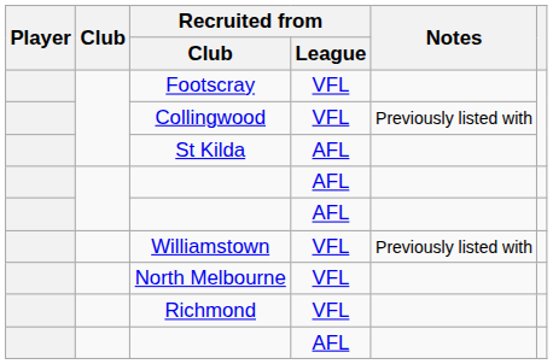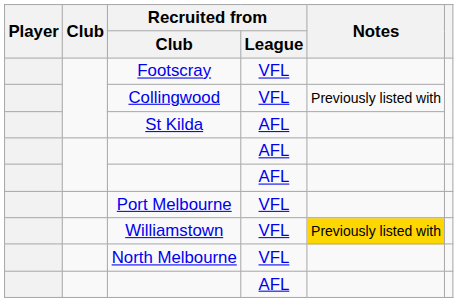 <table class="wikitable sortable plainrowheaders" style="text-align:center;">
 <tr>
 <th rowspan=2>Player</th>
 <th rowspan=2>Club</th>
 <th colspan=2>Recruited from</th>
 <th rowspan=2>Notes</th>
 <th rowspan=2 class="unsortable"></th>
 </tr>
 <tr>
 <th>Club</th>
 <th>League</th>
 </tr>
 <tr>
 <th scope="row"></th>
 <td rowspan=3></td>
 <td><a href='#'>Footscray</a></td>
 <td><a href='#'>VFL</a></td>
 <td></td>
 <td rowspan=3></td>
 </tr>
 <tr>
 <th scope="row"></th>
 <td><a href='#'>Collingwood</a></td>
 <td><a href='#'>VFL</a></td>
 <td><small>Previously listed with </small></td>
 </tr>
 <tr>
 <th scope="row"></th>
 <td><a href='#'>St Kilda</a></td>
 <td><a href='#'>AFL</a></td>
 <td></td>
 </tr>
 <tr>
 <th scope="row"></th>
 <td rowspan=2></td>
 <td></td>
 <td><a href='#'>AFL</a></td>
 <td></td>
 <td></td>
 </tr>
 <tr>
 <th scope="row"></th>
 <td></td>
 <td><a href='#'>AFL</a></td>
 <td></td>
 <td></td>
 </tr>
 <tr>
 <th scope="row"></th>
 <td></td>
+<td><a href='#'>Port Melbourne</a></td>
+<td><a href='#'>VFL</a></td>
+<td></td>
+<td></td>
+</tr>
+<tr>
+<th scope="row"></th>
+<td></td>
 <td><a href='#'>Williamstown</a></td>
 <td><a href='#'>VFL</a></td>
-<td><small>Previously listed with </small></td>
+<td style="background: gold;"><small>Previously listed with </small></td>
 <td></td>
 </tr>
 <tr>
 <th scope="row"></th>
 <td></td>
 <td><a href='#'>North Melbourne</a></td>
 <td><a href='#'>VFL</a></td>
 <td></td>
 <td></td>
 </tr>
 <tr>
 <th scope="row"></th>
 <td></td>
-<td><a href='#'>Richmond</a></td>
-<td><a href='#'>VFL</a></td>
-<td></td>
-<td></td>
-</tr>
-<tr>
-<th scope="row"></th>
-<td></td>
 <td></td>
 <td><a href='#'>AFL</a></td>
 <td></td>
 <td></td>
 </tr>
 </table>
